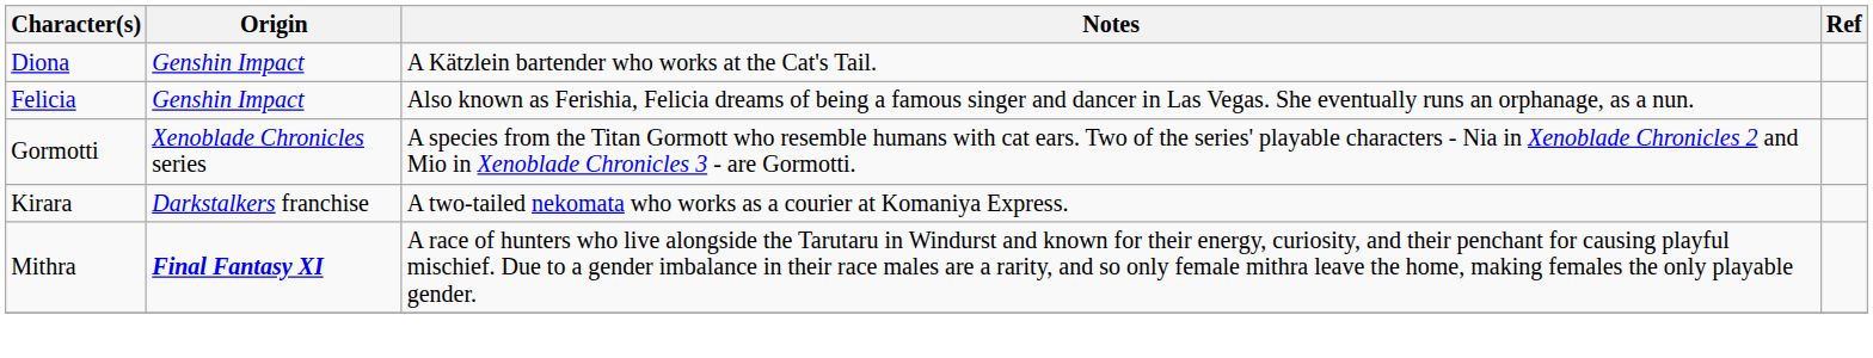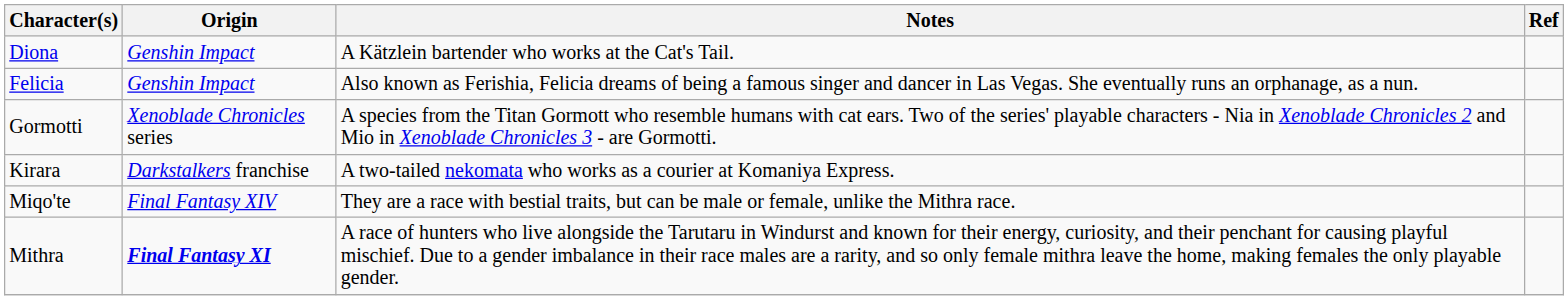 <table class="wikitable sortable">
 <tr>
 <th>Character(s)</th>
 <th>Origin</th>
 <th>Notes</th>
 <th>Ref</th>
 </tr>
 <tr>
 <td><a href='#'>Diona</a></td>
 <td nowrap><em><a href='#'>Genshin Impact</a></em></td>
 <td>A Kätzlein bartender who works at the Cat's Tail.</td>
 <td></td>
 </tr>
 <tr>
 <td><a href='#'>Felicia</a></td>
 <td nowrap=""><em><a href='#'>Genshin Impact</a></em></td>
 <td>Also known as Ferishia, Felicia dreams of being a famous singer and dancer in Las Vegas. She eventually runs an orphanage, as a nun.</td>
 <td></td>
 </tr>
 <tr>
 <td>Gormotti</td>
 <td><em><a href='#'>Xenoblade Chronicles</a></em> series</td>
 <td>A species from the Titan Gormott who resemble humans with cat ears. Two of the series' playable characters - Nia in <em><a href='#'>Xenoblade Chronicles 2</a></em> and Mio in <em><a href='#'>Xenoblade Chronicles 3</a></em> - are Gormotti.</td>
 <td></td>
 </tr>
 <tr>
 <td>Kirara</td>
 <td nowrap><em><a href='#'>Darkstalkers</a></em> franchise</td>
 <td>A two-tailed <a href='#'>nekomata</a> who works as a courier at Komaniya Express.</td>
 <td></td>
 </tr>
 <tr>
+<td>Miqo'te</td>
+<td nowrap=""><em><a href='#'>Final Fantasy XIV</a></em></td>
+<td>They are a race with bestial traits, but can be male or female, unlike the Mithra race.</td>
+<td></td>
+</tr>
+<tr>
 <td>Mithra</td>
 <td nowrap=""><strong><em><a href='#'>Final Fantasy XI</a></em></strong></td>
 <td>A race of hunters who live alongside the Tarutaru in Windurst and known for their energy, curiosity, and their penchant for causing playful mischief. Due to a gender imbalance in their race males are a rarity, and so only female mithra leave the home, making females the only playable gender.</td>
 <td></td>
 </tr>
 <tr>
 </tr>
 </table>
